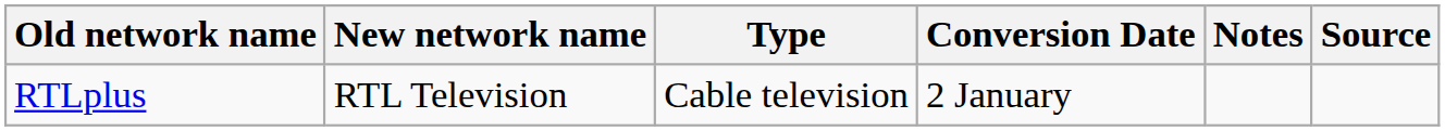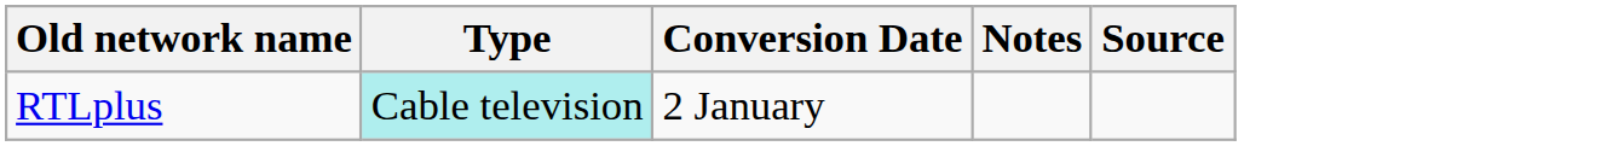 <table class="wikitable">
 <tr>
 <th>Old network name</th>
-<th>New network name</th>
 <th>Type</th>
 <th>Conversion Date</th>
 <th>Notes</th>
 <th>Source</th>
 </tr>
 <tr>
 <td><a href='#'>RTLplus</a></td>
-<td>RTL Television</td>
-<td>Cable television</td>
+<td style="background: paleturquoise;">Cable television</td>
 <td>2 January</td>
 <td></td>
 <td></td>
 </tr>
 </table>
